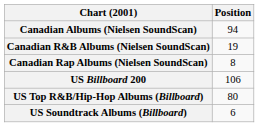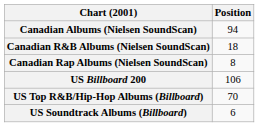 <table class="wikitable sortable plainrowheaders" style="text-align:center;">
 <tr>
 <th scope="col">Chart (2001)</th>
 <th scope="col">Position</th>
 </tr>
 <tr>
 <th scope="row">Canadian Albums (Nielsen SoundScan)</th>
 <td>94</td>
 </tr>
 <tr>
 <th scope="row">Canadian R&B Albums (Nielsen SoundScan)</th>
-<td>19</td>
+<td>18</td>
 </tr>
 <tr>
 <th scope="row">Canadian Rap Albums (Nielsen SoundScan)</th>
 <td>8</td>
 </tr>
 <tr>
 <th scope="row">US <em>Billboard</em> 200</th>
 <td>106</td>
 </tr>
 <tr>
 <th scope="row">US Top R&B/Hip-Hop Albums (<em>Billboard</em>)</th>
-<td>80</td>
+<td>70</td>
 </tr>
 <tr>
 <th scope="row">US Soundtrack Albums (<em>Billboard</em>)</th>
 <td>6</td>
 </tr>
 </table>
